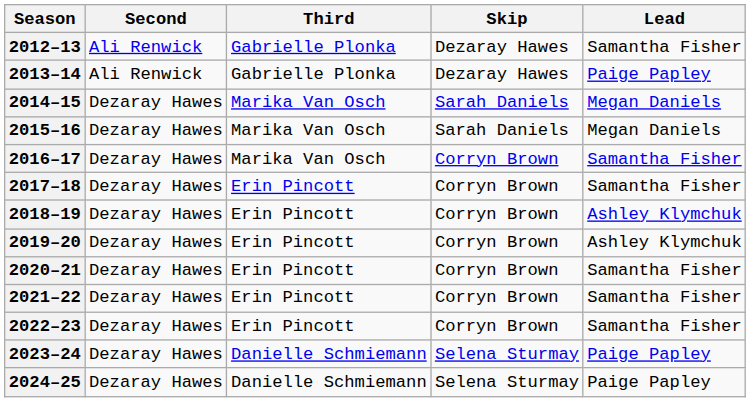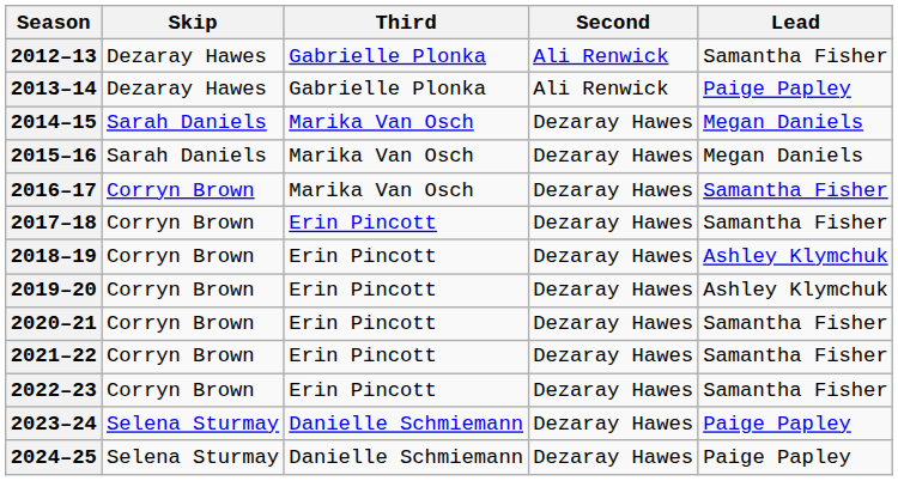 <table class="wikitable">
 <tr>
 <th scope="col">Season</th>
+<th scope="col">Skip</th>
+<th scope="col">Third</th>
 <th scope="col">Second</th>
-<th scope="col">Third</th>
-<th scope="col">Skip</th>
 <th scope="col">Lead</th>
 </tr>
 <tr>
 <th scope="row">2012–13</th>
+<td>Dezaray Hawes</td>
+<td><a href='#'>Gabrielle Plonka</a></td>
 <td><a href='#'>Ali Renwick</a></td>
-<td><a href='#'>Gabrielle Plonka</a></td>
+<td>Samantha Fisher</td>
+</tr>
+<tr>
+<th scope="row">2013–14</th>
+<td>Dezaray Hawes</td>
+<td>Gabrielle Plonka</td>
+<td>Ali Renwick</td>
+<td><a href='#'>Paige Papley</a></td>
+</tr>
+<tr>
+<th scope="row">2014–15</th>
+<td><a href='#'>Sarah Daniels</a></td>
+<td><a href='#'>Marika Van Osch</a></td>
+<td>Dezaray Hawes</td>
+<td><a href='#'>Megan Daniels</a></td>
+</tr>
+<tr>
+<th scope="row">2015–16</th>
+<td>Sarah Daniels</td>
+<td>Marika Van Osch</td>
+<td>Dezaray Hawes</td>
+<td>Megan Daniels</td>
+</tr>
+<tr>
+<th scope="row">2016–17</th>
+<td><a href='#'>Corryn Brown</a></td>
+<td>Marika Van Osch</td>
+<td>Dezaray Hawes</td>
+<td><a href='#'>Samantha Fisher</a></td>
+</tr>
+<tr>
+<th scope="row">2017–18</th>
+<td>Corryn Brown</td>
+<td><a href='#'>Erin Pincott</a></td>
 <td>Dezaray Hawes</td>
 <td>Samantha Fisher</td>
 </tr>
 <tr>
-<th scope="row">2013–14</th>
-<td>Ali Renwick</td>
-<td>Gabrielle Plonka</td>
+<th scope="row">2018–19</th>
+<td>Corryn Brown</td>
+<td>Erin Pincott</td>
+<td>Dezaray Hawes</td>
+<td><a href='#'>Ashley Klymchuk</a></td>
+</tr>
+<tr>
+<th scope="row">2019–20</th>
+<td>Corryn Brown</td>
+<td>Erin Pincott</td>
+<td>Dezaray Hawes</td>
+<td>Ashley Klymchuk</td>
+</tr>
+<tr>
+<th scope="row">2020–21</th>
+<td>Corryn Brown</td>
+<td>Erin Pincott</td>
+<td>Dezaray Hawes</td>
+<td>Samantha Fisher</td>
+</tr>
+<tr>
+<th scope="row">2021–22</th>
+<td>Corryn Brown</td>
+<td>Erin Pincott</td>
+<td>Dezaray Hawes</td>
+<td>Samantha Fisher</td>
+</tr>
+<tr>
+<th scope="row">2022–23</th>
+<td>Corryn Brown</td>
+<td>Erin Pincott</td>
+<td>Dezaray Hawes</td>
+<td>Samantha Fisher</td>
+</tr>
+<tr>
+<th scope="row">2023–24</th>
+<td><a href='#'>Selena Sturmay</a></td>
+<td><a href='#'>Danielle Schmiemann</a></td>
 <td>Dezaray Hawes</td>
 <td><a href='#'>Paige Papley</a></td>
 </tr>
 <tr>
-<th scope="row">2014–15</th>
+<th scope="row">2024–25</th>
+<td>Selena Sturmay</td>
+<td>Danielle Schmiemann</td>
 <td>Dezaray Hawes</td>
-<td><a href='#'>Marika Van Osch</a></td>
-<td><a href='#'>Sarah Daniels</a></td>
-<td><a href='#'>Megan Daniels</a></td>
-</tr>
-<tr>
-<th scope="row">2015–16</th>
-<td>Dezaray Hawes</td>
-<td>Marika Van Osch</td>
-<td>Sarah Daniels</td>
-<td>Megan Daniels</td>
-</tr>
-<tr>
-<th scope="row">2016–17</th>
-<td>Dezaray Hawes</td>
-<td>Marika Van Osch</td>
-<td><a href='#'>Corryn Brown</a></td>
-<td><a href='#'>Samantha Fisher</a></td>
-</tr>
-<tr>
-<th scope="row">2017–18</th>
-<td>Dezaray Hawes</td>
-<td><a href='#'>Erin Pincott</a></td>
-<td>Corryn Brown</td>
-<td>Samantha Fisher</td>
-</tr>
-<tr>
-<th scope="row">2018–19</th>
-<td>Dezaray Hawes</td>
-<td>Erin Pincott</td>
-<td>Corryn Brown</td>
-<td><a href='#'>Ashley Klymchuk</a></td>
-</tr>
-<tr>
-<th scope="row">2019–20</th>
-<td>Dezaray Hawes</td>
-<td>Erin Pincott</td>
-<td>Corryn Brown</td>
-<td>Ashley Klymchuk</td>
-</tr>
-<tr>
-<th scope="row">2020–21</th>
-<td>Dezaray Hawes</td>
-<td>Erin Pincott</td>
-<td>Corryn Brown</td>
-<td>Samantha Fisher</td>
-</tr>
-<tr>
-<th scope="row">2021–22</th>
-<td>Dezaray Hawes</td>
-<td>Erin Pincott</td>
-<td>Corryn Brown</td>
-<td>Samantha Fisher</td>
-</tr>
-<tr>
-<th scope="row">2022–23</th>
-<td>Dezaray Hawes</td>
-<td>Erin Pincott</td>
-<td>Corryn Brown</td>
-<td>Samantha Fisher</td>
-</tr>
-<tr>
-<th scope="row">2023–24</th>
-<td>Dezaray Hawes</td>
-<td><a href='#'>Danielle Schmiemann</a></td>
-<td><a href='#'>Selena Sturmay</a></td>
-<td><a href='#'>Paige Papley</a></td>
-</tr>
-<tr>
-<th scope="row">2024–25</th>
-<td>Dezaray Hawes</td>
-<td>Danielle Schmiemann</td>
-<td>Selena Sturmay</td>
 <td>Paige Papley</td>
 </tr>
 </table>
